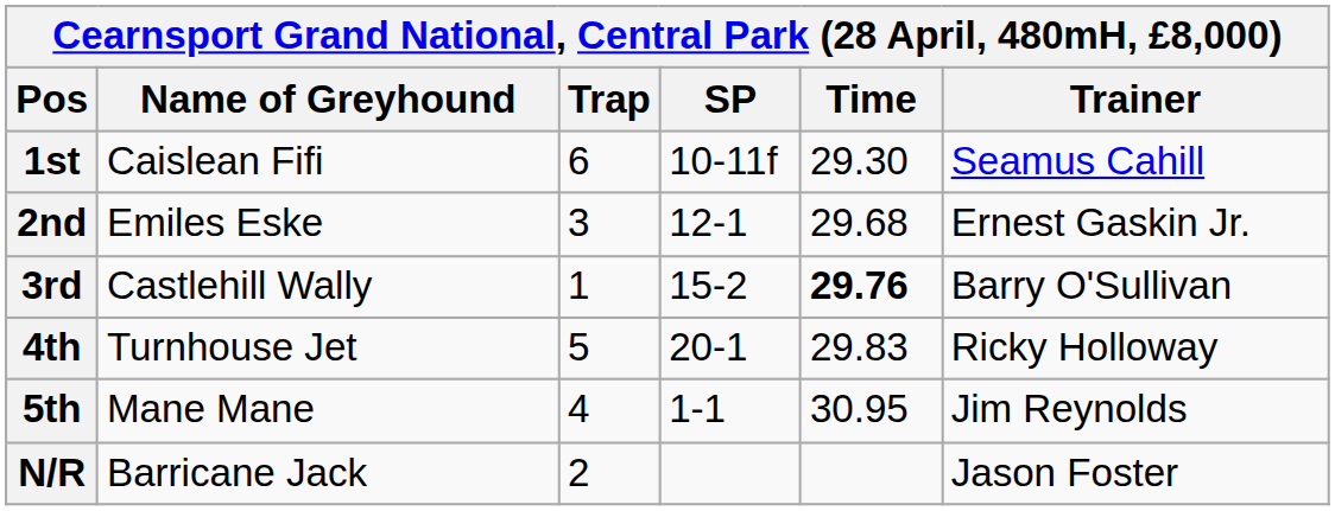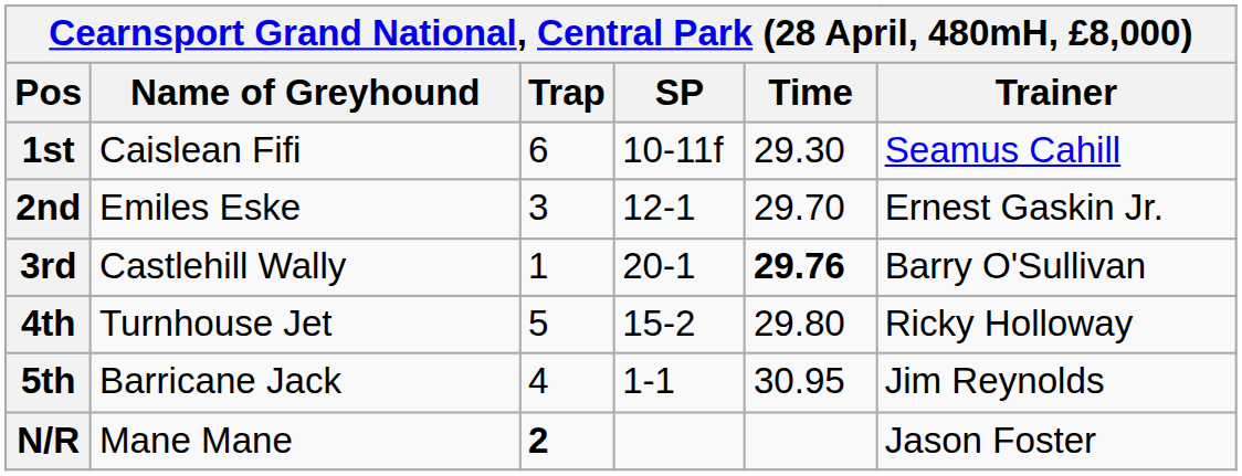 <table class="wikitable">
 <tr>
 <th colspan="6"><a href='#'>Cearnsport Grand National</a>, <a href='#'>Central Park</a> (28 April, 480mH, £8,000)</th>
 </tr>
 <tr>
 <th width=30>Pos</th>
 <th width=180>Name of Greyhound</th>
 <th width=30>Trap</th>
 <th width=50>SP</th>
 <th width=50>Time</th>
 <th width=150>Trainer</th>
 </tr>
 <tr>
 <th>1st</th>
 <td>Caislean Fifi </td>
 <td>6</td>
 <td>10-11f</td>
 <td>29.30</td>
 <td><a href='#'>Seamus Cahill</a></td>
 </tr>
 <tr>
 <th>2nd</th>
 <td>Emiles Eske</td>
 <td>3</td>
 <td>12-1</td>
-<td>29.68</td>
+<td>29.70</td>
 <td>Ernest Gaskin Jr.</td>
 </tr>
 <tr>
 <th>3rd</th>
 <td>Castlehill Wally</td>
 <td>1</td>
-<td>15-2</td>
+<td>20-1</td>
 <td><strong>29.76</strong></td>
 <td>Barry O'Sullivan</td>
 </tr>
 <tr>
 <th>4th</th>
 <td>Turnhouse Jet</td>
 <td>5</td>
-<td>20-1</td>
-<td>29.83</td>
+<td>15-2</td>
+<td>29.80</td>
 <td>Ricky Holloway</td>
 </tr>
 <tr>
 <th>5th</th>
-<td>Mane Mane</td>
+<td>Barricane Jack</td>
 <td>4</td>
 <td>1-1</td>
 <td>30.95</td>
 <td>Jim Reynolds</td>
 </tr>
 <tr>
 <th>N/R</th>
-<td>Barricane Jack</td>
-<td>2</td>
+<td>Mane Mane</td>
+<td><strong>2</strong></td>
 <td></td>
 <td></td>
 <td>Jason Foster</td>
 </tr>
 </table>
